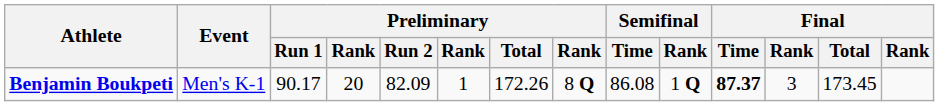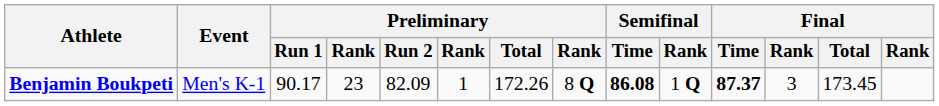 <table class="wikitable" style="font-size:90%">
 <tr>
 <th rowspan="2">Athlete</th>
 <th rowspan="2">Event</th>
 <th colspan="6">Preliminary</th>
 <th colspan="2">Semifinal</th>
 <th colspan="4">Final</th>
 </tr>
 <tr style="font-size:95%">
 <th>Run 1</th>
 <th>Rank</th>
 <th>Run 2</th>
 <th>Rank</th>
 <th>Total</th>
 <th>Rank</th>
 <th>Time</th>
 <th>Rank</th>
 <th>Time</th>
 <th>Rank</th>
 <th>Total</th>
 <th>Rank</th>
 </tr>
 <tr align=center>
 <td align=left><strong><a href='#'>Benjamin Boukpeti</a></strong></td>
 <td align=left><a href='#'>Men's K-1</a></td>
 <td>90.17</td>
-<td>20</td>
+<td>23</td>
 <td>82.09</td>
 <td>1</td>
 <td>172.26</td>
 <td>8 <strong>Q</strong></td>
-<td>86.08</td>
+<td><strong>86.08</strong></td>
 <td>1 <strong>Q</strong></td>
 <td><strong>87.37</strong></td>
 <td>3</td>
 <td>173.45</td>
 <td></td>
 </tr>
 </table>
